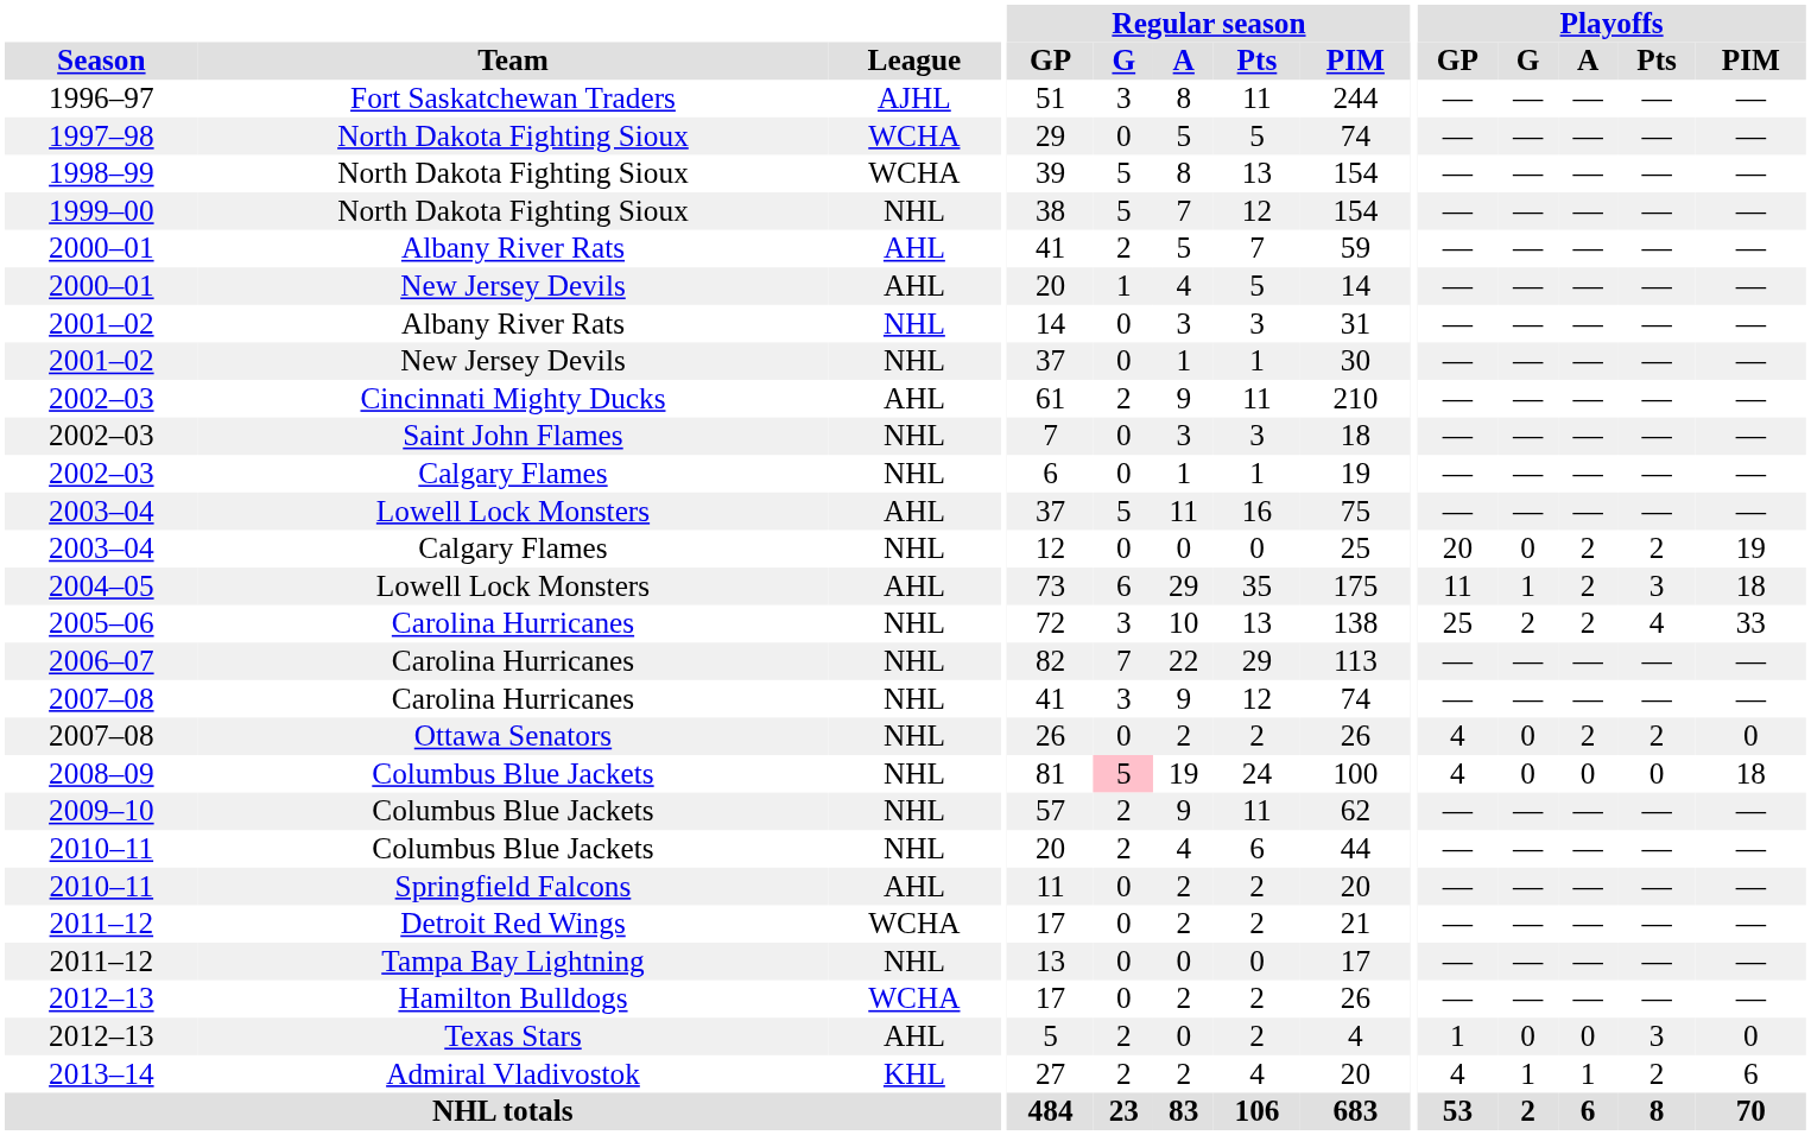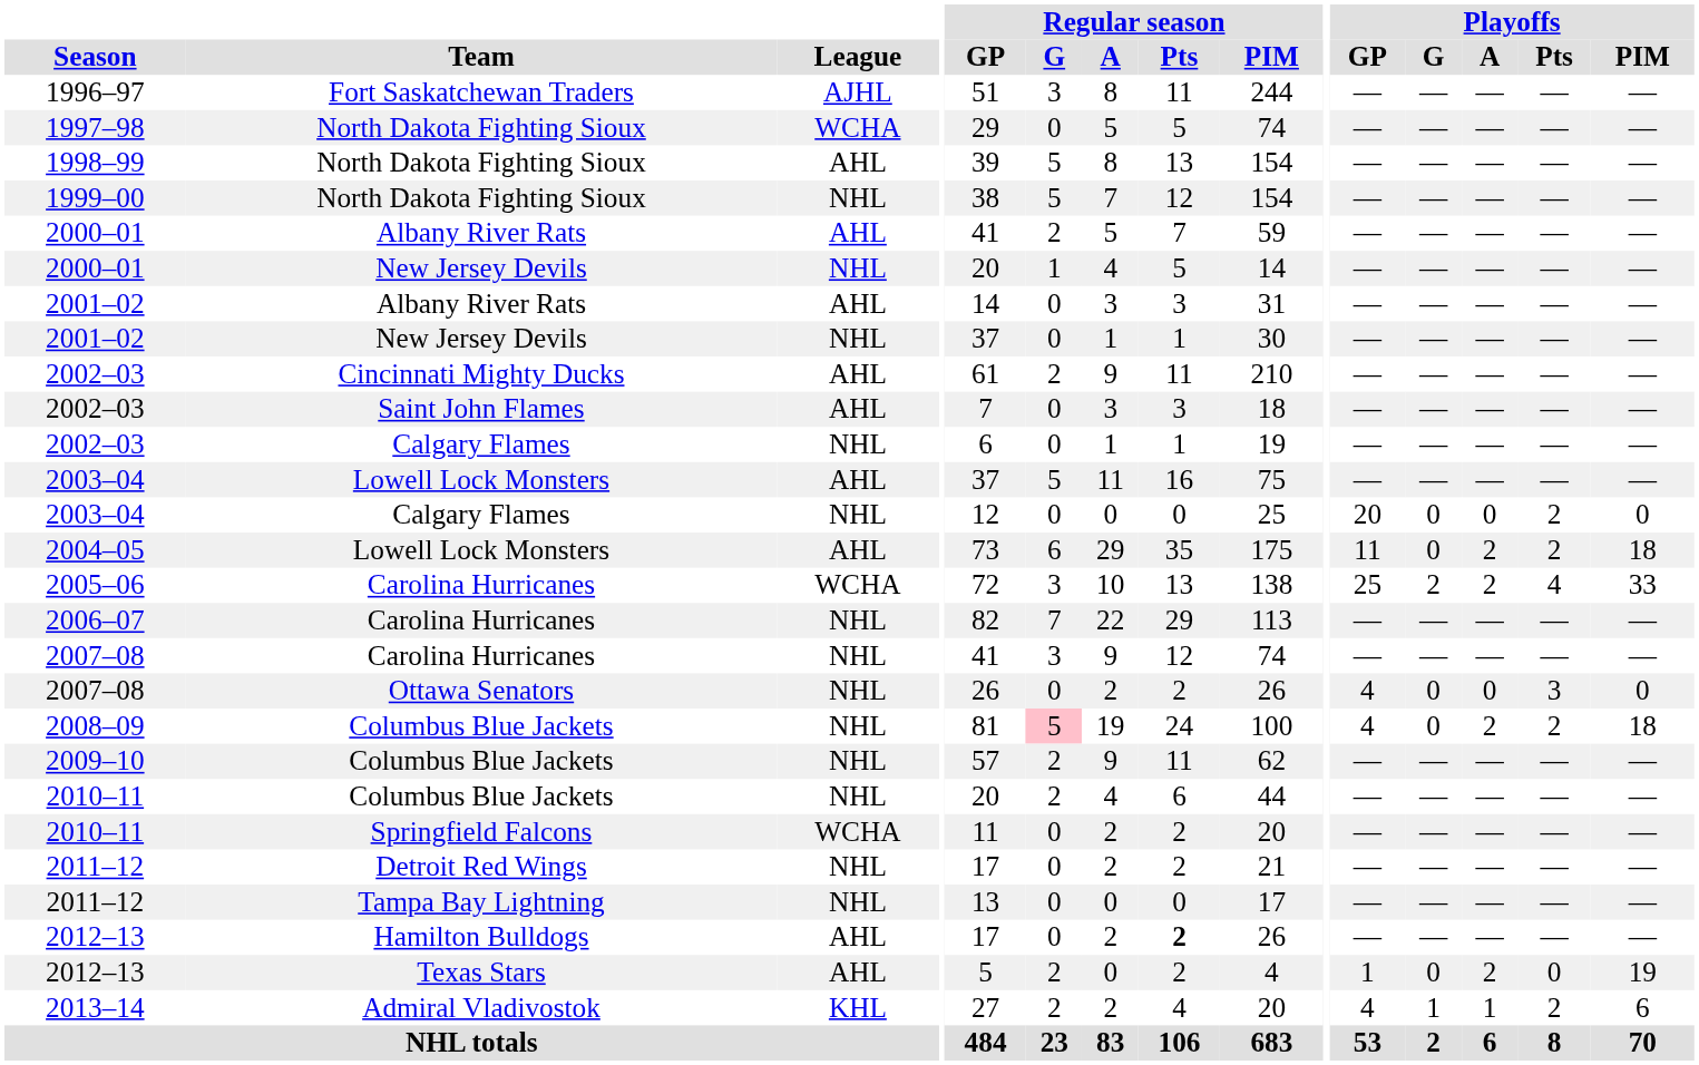 <table border="0" cellpadding="1" cellspacing="0" style="text-align:center; width:60em">
 <tr bgcolor="#e0e0e0">
 <th colspan="3" bgcolor="#ffffff"></th>
 <th rowspan="99" bgcolor="#ffffff"></th>
 <th colspan="5"><a href='#'>Regular season</a></th>
 <th rowspan="99" bgcolor="#ffffff"></th>
 <th colspan="5"><a href='#'>Playoffs</a></th>
 </tr>
 <tr bgcolor="#e0e0e0">
 <th><a href='#'>Season</a></th>
 <th>Team</th>
 <th>League</th>
 <th>GP</th>
 <th><a href='#'>G</a></th>
 <th><a href='#'>A</a></th>
 <th><a href='#'>Pts</a></th>
 <th><a href='#'>PIM</a></th>
 <th>GP</th>
 <th>G</th>
 <th>A</th>
 <th>Pts</th>
 <th>PIM</th>
 </tr>
 <tr>
 <td>1996–97</td>
 <td><a href='#'>Fort Saskatchewan Traders</a></td>
 <td><a href='#'>AJHL</a></td>
 <td>51</td>
 <td>3</td>
 <td>8</td>
 <td>11</td>
 <td>244</td>
 <td>—</td>
 <td>—</td>
 <td>—</td>
 <td>—</td>
 <td>—</td>
 </tr>
 <tr bgcolor="#f0f0f0">
 <td><a href='#'>1997–98</a></td>
 <td><a href='#'>North Dakota Fighting Sioux</a></td>
 <td><a href='#'>WCHA</a></td>
 <td>29</td>
 <td>0</td>
 <td>5</td>
 <td>5</td>
 <td>74</td>
 <td>—</td>
 <td>—</td>
 <td>—</td>
 <td>—</td>
 <td>—</td>
 </tr>
 <tr>
 <td><a href='#'>1998–99</a></td>
 <td>North Dakota Fighting Sioux</td>
-<td>WCHA</td>
+<td>AHL</td>
 <td>39</td>
 <td>5</td>
 <td>8</td>
 <td>13</td>
 <td>154</td>
 <td>—</td>
 <td>—</td>
 <td>—</td>
 <td>—</td>
 <td>—</td>
 </tr>
 <tr bgcolor="#f0f0f0">
 <td><a href='#'>1999–00</a></td>
 <td>North Dakota Fighting Sioux</td>
 <td>NHL</td>
 <td>38</td>
 <td>5</td>
 <td>7</td>
 <td>12</td>
 <td>154</td>
 <td>—</td>
 <td>—</td>
 <td>—</td>
 <td>—</td>
 <td>—</td>
 </tr>
 <tr>
 <td><a href='#'>2000–01</a></td>
 <td><a href='#'>Albany River Rats</a></td>
 <td><a href='#'>AHL</a></td>
 <td>41</td>
 <td>2</td>
 <td>5</td>
 <td>7</td>
 <td>59</td>
 <td>—</td>
 <td>—</td>
 <td>—</td>
 <td>—</td>
 <td>—</td>
 </tr>
 <tr bgcolor="#f0f0f0">
 <td><a href='#'>2000–01</a></td>
 <td><a href='#'>New Jersey Devils</a></td>
-<td>AHL</td>
+<td><a href='#'>NHL</a></td>
 <td>20</td>
 <td>1</td>
 <td>4</td>
 <td>5</td>
 <td>14</td>
 <td>—</td>
 <td>—</td>
 <td>—</td>
 <td>—</td>
 <td>—</td>
 </tr>
 <tr>
 <td><a href='#'>2001–02</a></td>
 <td>Albany River Rats</td>
-<td><a href='#'>NHL</a></td>
+<td>AHL</td>
 <td>14</td>
 <td>0</td>
 <td>3</td>
 <td>3</td>
 <td>31</td>
 <td>—</td>
 <td>—</td>
 <td>—</td>
 <td>—</td>
 <td>—</td>
 </tr>
 <tr bgcolor="#f0f0f0">
 <td><a href='#'>2001–02</a></td>
 <td>New Jersey Devils</td>
 <td>NHL</td>
 <td>37</td>
 <td>0</td>
 <td>1</td>
 <td>1</td>
 <td>30</td>
 <td>—</td>
 <td>—</td>
 <td>—</td>
 <td>—</td>
 <td>—</td>
 </tr>
 <tr>
 <td><a href='#'>2002–03</a></td>
 <td><a href='#'>Cincinnati Mighty Ducks</a></td>
 <td>AHL</td>
 <td>61</td>
 <td>2</td>
 <td>9</td>
 <td>11</td>
 <td>210</td>
 <td>—</td>
 <td>—</td>
 <td>—</td>
 <td>—</td>
 <td>—</td>
 </tr>
 <tr bgcolor="#f0f0f0">
 <td>2002–03</td>
 <td><a href='#'>Saint John Flames</a></td>
-<td>NHL</td>
+<td>AHL</td>
 <td>7</td>
 <td>0</td>
 <td>3</td>
 <td>3</td>
 <td>18</td>
 <td>—</td>
 <td>—</td>
 <td>—</td>
 <td>—</td>
 <td>—</td>
 </tr>
 <tr>
 <td><a href='#'>2002–03</a></td>
 <td><a href='#'>Calgary Flames</a></td>
 <td>NHL</td>
 <td>6</td>
 <td>0</td>
 <td>1</td>
 <td>1</td>
 <td>19</td>
 <td>—</td>
 <td>—</td>
 <td>—</td>
 <td>—</td>
 <td>—</td>
 </tr>
 <tr bgcolor="#f0f0f0">
 <td><a href='#'>2003–04</a></td>
 <td><a href='#'>Lowell Lock Monsters</a></td>
 <td>AHL</td>
 <td>37</td>
 <td>5</td>
 <td>11</td>
 <td>16</td>
 <td>75</td>
 <td>—</td>
 <td>—</td>
 <td>—</td>
 <td>—</td>
 <td>—</td>
 </tr>
 <tr>
 <td><a href='#'>2003–04</a></td>
 <td>Calgary Flames</td>
 <td>NHL</td>
 <td>12</td>
 <td>0</td>
 <td>0</td>
 <td>0</td>
 <td>25</td>
 <td>20</td>
 <td>0</td>
+<td>0</td>
 <td>2</td>
-<td>2</td>
-<td>19</td>
+<td>0</td>
 </tr>
 <tr bgcolor="#f0f0f0">
 <td><a href='#'>2004–05</a></td>
 <td>Lowell Lock Monsters</td>
 <td>AHL</td>
 <td>73</td>
 <td>6</td>
 <td>29</td>
 <td>35</td>
 <td>175</td>
 <td>11</td>
-<td>1</td>
+<td>0</td>
 <td>2</td>
-<td>3</td>
+<td>2</td>
 <td>18</td>
 </tr>
 <tr>
 <td><a href='#'>2005–06</a></td>
 <td><a href='#'>Carolina Hurricanes</a></td>
-<td>NHL</td>
+<td>WCHA</td>
 <td>72</td>
 <td>3</td>
 <td>10</td>
 <td>13</td>
 <td>138</td>
 <td>25</td>
 <td>2</td>
 <td>2</td>
 <td>4</td>
 <td>33</td>
 </tr>
 <tr bgcolor="#f0f0f0">
 <td><a href='#'>2006–07</a></td>
 <td>Carolina Hurricanes</td>
 <td>NHL</td>
 <td>82</td>
 <td>7</td>
 <td>22</td>
 <td>29</td>
 <td>113</td>
 <td>—</td>
 <td>—</td>
 <td>—</td>
 <td>—</td>
 <td>—</td>
 </tr>
 <tr>
 <td><a href='#'>2007–08</a></td>
 <td>Carolina Hurricanes</td>
 <td>NHL</td>
 <td>41</td>
 <td>3</td>
 <td>9</td>
 <td>12</td>
 <td>74</td>
 <td>—</td>
 <td>—</td>
 <td>—</td>
 <td>—</td>
 <td>—</td>
 </tr>
 <tr bgcolor="#f0f0f0">
 <td>2007–08</td>
 <td><a href='#'>Ottawa Senators</a></td>
 <td>NHL</td>
 <td>26</td>
 <td>0</td>
 <td>2</td>
 <td>2</td>
 <td>26</td>
 <td>4</td>
 <td>0</td>
-<td>2</td>
-<td>2</td>
+<td>0</td>
+<td>3</td>
 <td>0</td>
 </tr>
 <tr>
 <td><a href='#'>2008–09</a></td>
 <td><a href='#'>Columbus Blue Jackets</a></td>
 <td>NHL</td>
 <td>81</td>
 <td style="background: pink;">5</td>
 <td>19</td>
 <td>24</td>
 <td>100</td>
 <td>4</td>
 <td>0</td>
-<td>0</td>
-<td>0</td>
+<td>2</td>
+<td>2</td>
 <td>18</td>
 </tr>
 <tr bgcolor="#f0f0f0">
 <td><a href='#'>2009–10</a></td>
 <td>Columbus Blue Jackets</td>
 <td>NHL</td>
 <td>57</td>
 <td>2</td>
 <td>9</td>
 <td>11</td>
 <td>62</td>
 <td>—</td>
 <td>—</td>
 <td>—</td>
 <td>—</td>
 <td>—</td>
 </tr>
 <tr>
 <td><a href='#'>2010–11</a></td>
 <td>Columbus Blue Jackets</td>
 <td>NHL</td>
 <td>20</td>
 <td>2</td>
 <td>4</td>
 <td>6</td>
 <td>44</td>
 <td>—</td>
 <td>—</td>
 <td>—</td>
 <td>—</td>
 <td>—</td>
 </tr>
 <tr bgcolor="#f0f0f0">
 <td><a href='#'>2010–11</a></td>
 <td><a href='#'>Springfield Falcons</a></td>
-<td>AHL</td>
+<td>WCHA</td>
 <td>11</td>
 <td>0</td>
 <td>2</td>
 <td>2</td>
 <td>20</td>
 <td>—</td>
 <td>—</td>
 <td>—</td>
 <td>—</td>
 <td>—</td>
 </tr>
 <tr>
 <td><a href='#'>2011–12</a></td>
 <td><a href='#'>Detroit Red Wings</a></td>
-<td>WCHA</td>
+<td>NHL</td>
 <td>17</td>
 <td>0</td>
 <td>2</td>
 <td>2</td>
 <td>21</td>
 <td>—</td>
 <td>—</td>
 <td>—</td>
 <td>—</td>
 <td>—</td>
 </tr>
 <tr bgcolor="#f0f0f0">
 <td>2011–12</td>
 <td><a href='#'>Tampa Bay Lightning</a></td>
 <td>NHL</td>
 <td>13</td>
 <td>0</td>
 <td>0</td>
 <td>0</td>
 <td>17</td>
 <td>—</td>
 <td>—</td>
 <td>—</td>
 <td>—</td>
 <td>—</td>
 </tr>
 <tr>
 <td><a href='#'>2012–13</a></td>
 <td><a href='#'>Hamilton Bulldogs</a></td>
-<td><a href='#'>WCHA</a></td>
+<td>AHL</td>
 <td>17</td>
 <td>0</td>
 <td>2</td>
-<td>2</td>
+<td><strong>2</strong></td>
 <td>26</td>
 <td>—</td>
 <td>—</td>
 <td>—</td>
 <td>—</td>
 <td>—</td>
 </tr>
 <tr bgcolor="#f0f0f0">
 <td>2012–13</td>
 <td><a href='#'>Texas Stars</a></td>
 <td>AHL</td>
 <td>5</td>
 <td>2</td>
 <td>0</td>
 <td>2</td>
 <td>4</td>
 <td>1</td>
 <td>0</td>
+<td>2</td>
 <td>0</td>
-<td>3</td>
-<td>0</td>
+<td>19</td>
 </tr>
 <tr>
 <td><a href='#'>2013–14</a></td>
 <td><a href='#'>Admiral Vladivostok</a></td>
 <td><a href='#'>KHL</a></td>
 <td>27</td>
 <td>2</td>
 <td>2</td>
 <td>4</td>
 <td>20</td>
 <td>4</td>
 <td>1</td>
 <td>1</td>
 <td>2</td>
 <td>6</td>
 </tr>
 <tr bgcolor="#e0e0e0">
 <th colspan="3">NHL totals</th>
 <th>484</th>
 <th>23</th>
 <th>83</th>
 <th>106</th>
 <th>683</th>
 <th>53</th>
 <th>2</th>
 <th>6</th>
 <th>8</th>
 <th>70</th>
 </tr>
 </table>
